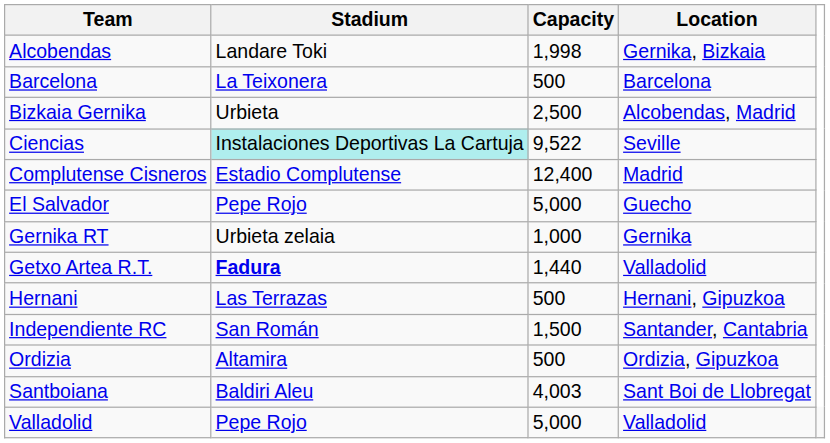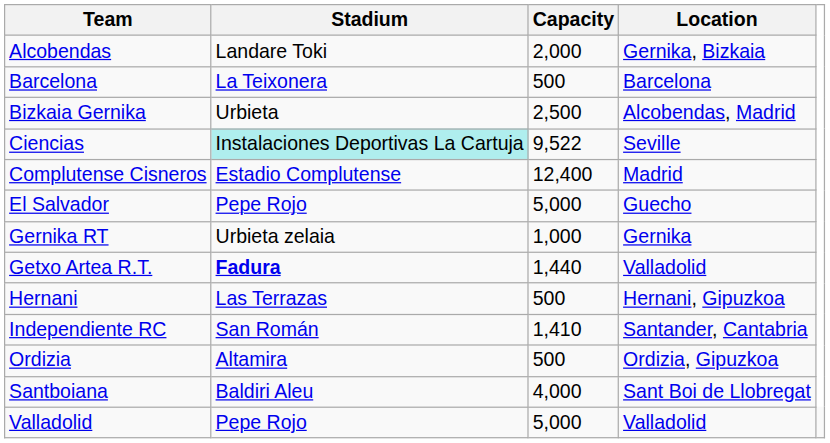 <table class="wikitable sortable">
 <tr>
 <th>Team</th>
 <th>Stadium</th>
 <th>Capacity</th>
 <th>Location</th>
 <th style="background:white; border:none;"></th>
 </tr>
 <tr>
 <td><a href='#'>Alcobendas</a></td>
 <td>Landare Toki</td>
-<td>1,998</td>
+<td>2,000</td>
 <td><a href='#'>Gernika</a>, <a href='#'>Bizkaia</a></td>
 <td rowspan="12" style="background:white; border:none;"></td>
 </tr>
 <tr>
 <td><a href='#'>Barcelona</a></td>
 <td><a href='#'>La Teixonera</a></td>
 <td>500</td>
 <td><a href='#'>Barcelona</a></td>
 </tr>
 <tr>
 <td><a href='#'>Bizkaia Gernika</a></td>
 <td>Urbieta</td>
 <td>2,500</td>
 <td><a href='#'>Alcobendas</a>, <a href='#'>Madrid</a></td>
 </tr>
 <tr>
 <td><a href='#'>Ciencias</a></td>
 <td style="background: paleturquoise;">Instalaciones Deportivas La Cartuja</td>
 <td>9,522</td>
 <td><a href='#'>Seville</a></td>
 </tr>
 <tr>
 <td><a href='#'>Complutense Cisneros</a></td>
 <td><a href='#'>Estadio Complutense</a></td>
 <td>12,400</td>
 <td><a href='#'>Madrid</a></td>
 </tr>
 <tr>
 <td><a href='#'>El Salvador</a></td>
 <td><a href='#'>Pepe Rojo</a></td>
 <td>5,000</td>
 <td><a href='#'>Guecho</a></td>
 </tr>
 <tr>
 <td><a href='#'>Gernika RT</a></td>
 <td>Urbieta zelaia</td>
 <td>1,000</td>
 <td><a href='#'>Gernika</a></td>
 </tr>
 <tr>
 <td><a href='#'>Getxo Artea R.T.</a></td>
 <td><strong><a href='#'>Fadura</a></strong></td>
 <td>1,440</td>
 <td><a href='#'>Valladolid</a></td>
 </tr>
 <tr>
 <td><a href='#'>Hernani</a></td>
 <td><a href='#'>Las Terrazas</a></td>
 <td>500</td>
 <td><a href='#'>Hernani</a>, <a href='#'>Gipuzkoa</a></td>
 </tr>
 <tr>
 <td><a href='#'>Independiente RC</a></td>
 <td><a href='#'>San Román</a></td>
-<td>1,500</td>
+<td>1,410</td>
 <td><a href='#'>Santander</a>, <a href='#'>Cantabria</a></td>
 </tr>
 <tr>
 <td><a href='#'>Ordizia</a></td>
 <td><a href='#'>Altamira</a></td>
 <td>500</td>
 <td><a href='#'>Ordizia</a>, <a href='#'>Gipuzkoa</a></td>
 </tr>
 <tr>
 <td><a href='#'>Santboiana</a></td>
 <td><a href='#'>Baldiri Aleu</a></td>
-<td>4,003</td>
+<td>4,000</td>
 <td><a href='#'>Sant Boi de Llobregat</a></td>
 </tr>
 <tr>
 <td><a href='#'>Valladolid</a></td>
 <td><a href='#'>Pepe Rojo</a></td>
 <td>5,000</td>
 <td><a href='#'>Valladolid</a></td>
 </tr>
 </table>
